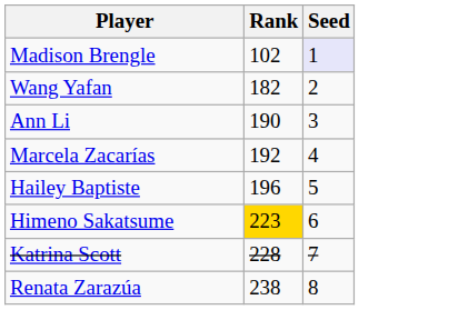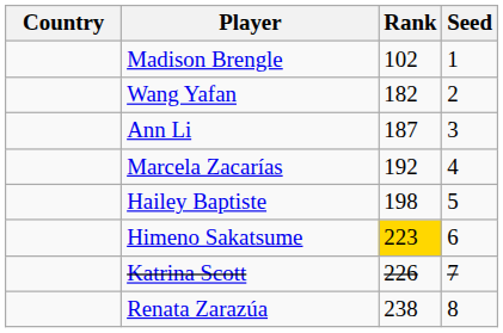 <table class="wikitable">
 <tr>
+<th width="75">Country</th>
 <th width="175">Player</th>
 <th>Rank</th>
 <th>Seed</th>
 </tr>
 <tr>
+<td></td>
 <td><a href='#'>Madison Brengle</a></td>
 <td>102</td>
-<td style="background: lavender;">1</td>
+<td>1</td>
 </tr>
 <tr>
+<td></td>
 <td><a href='#'>Wang Yafan</a></td>
 <td>182</td>
 <td>2</td>
 </tr>
 <tr>
+<td></td>
 <td><a href='#'>Ann Li</a></td>
-<td>190</td>
+<td>187</td>
 <td>3</td>
 </tr>
 <tr>
+<td></td>
 <td><a href='#'>Marcela Zacarías</a></td>
 <td>192</td>
 <td>4</td>
 </tr>
 <tr>
+<td></td>
 <td><a href='#'>Hailey Baptiste</a></td>
-<td>196</td>
+<td>198</td>
 <td>5</td>
 </tr>
 <tr>
+<td></td>
 <td><a href='#'>Himeno Sakatsume</a></td>
 <td style="background: gold;">223</td>
 <td>6</td>
 </tr>
 <tr>
+<td><s></s></td>
 <td><s><a href='#'>Katrina Scott</a></s></td>
-<td><s>228</s></td>
+<td><s>226</s></td>
 <td><s>7</s></td>
 </tr>
 <tr>
+<td></td>
 <td><a href='#'>Renata Zarazúa</a></td>
 <td>238</td>
 <td>8</td>
 </tr>
 </table>
